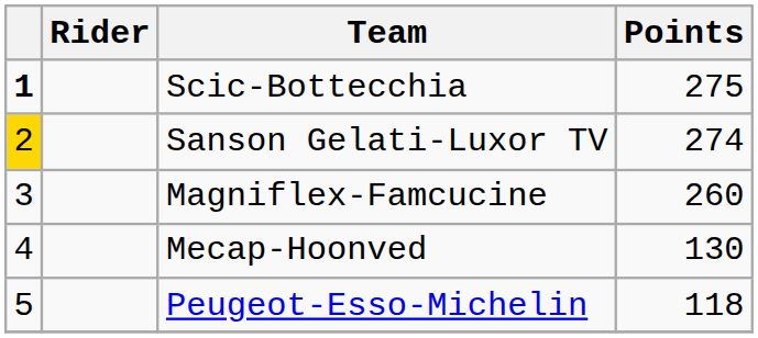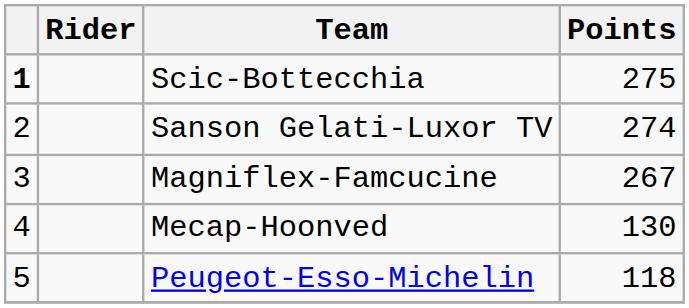 <table class="wikitable">
 <tr>
 <th></th>
 <th>Rider</th>
 <th>Team</th>
 <th>Points</th>
 </tr>
 <tr>
 <td><strong>1</strong></td>
 <td>  </td>
 <td>Scic-Bottecchia</td>
 <td align=right>275</td>
 </tr>
 <tr>
-<td style="background: gold;">2</td>
+<td>2</td>
 <td></td>
 <td>Sanson Gelati-Luxor TV</td>
 <td align=right>274</td>
 </tr>
 <tr>
 <td>3</td>
 <td></td>
 <td>Magniflex-Famcucine</td>
-<td align=right>260</td>
+<td align=right>267</td>
 </tr>
 <tr>
 <td>4</td>
 <td></td>
 <td>Mecap-Hoonved</td>
 <td align=right>130</td>
 </tr>
 <tr>
 <td>5</td>
 <td></td>
 <td><a href='#'>Peugeot-Esso-Michelin</a></td>
 <td align=right>118</td>
 </tr>
 <tr>
 </tr>
 </table>
